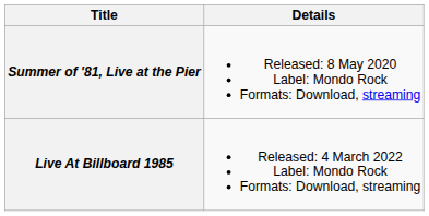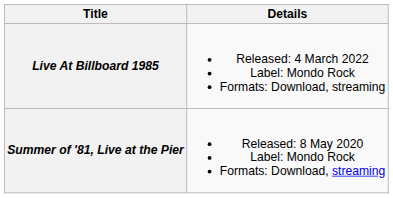 <table class="wikitable plainrowheaders" style="text-align:center;">
 <tr>
 <th>Title</th>
 <th>Details</th>
 </tr>
 <tr>
+<th scope="row"><em>Live At Billboard 1985</em></th>
+<td><br><ul><li>Released: 4 March 2022</li><li>Label: Mondo Rock</li><li>Formats: Download, streaming</li></ul></td>
+</tr>
+<tr>
 <th scope="row"><em>Summer of '81, Live at the Pier</em></th>
 <td><br><ul><li>Released: 8 May 2020</li><li>Label: Mondo Rock</li><li>Formats: Download, <a href='#'>streaming</a></li></ul></td>
 </tr>
-<tr>
-<th scope="row"><em>Live At Billboard 1985</em></th>
-<td><br><ul><li>Released: 4 March 2022</li><li>Label: Mondo Rock</li><li>Formats: Download, streaming</li></ul></td>
-</tr>
 </table>
